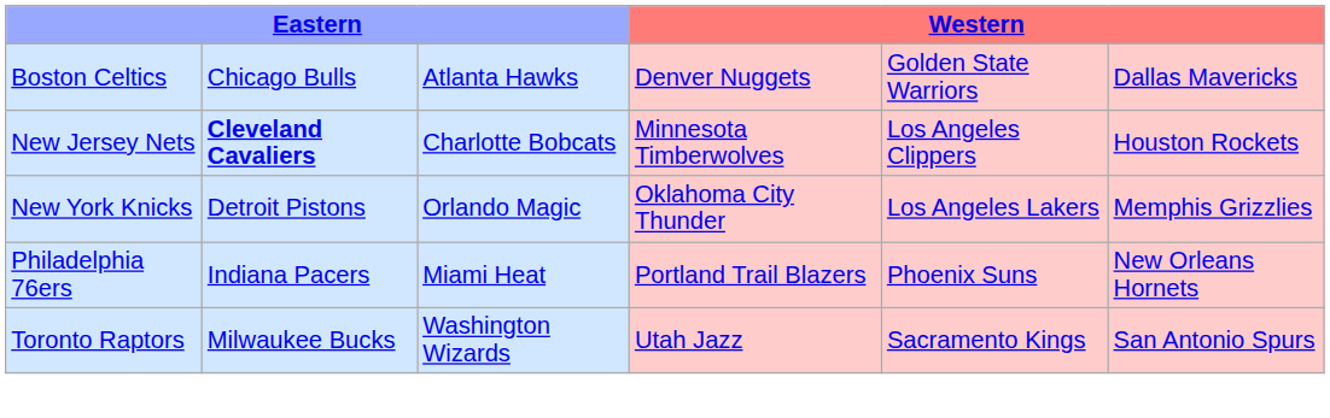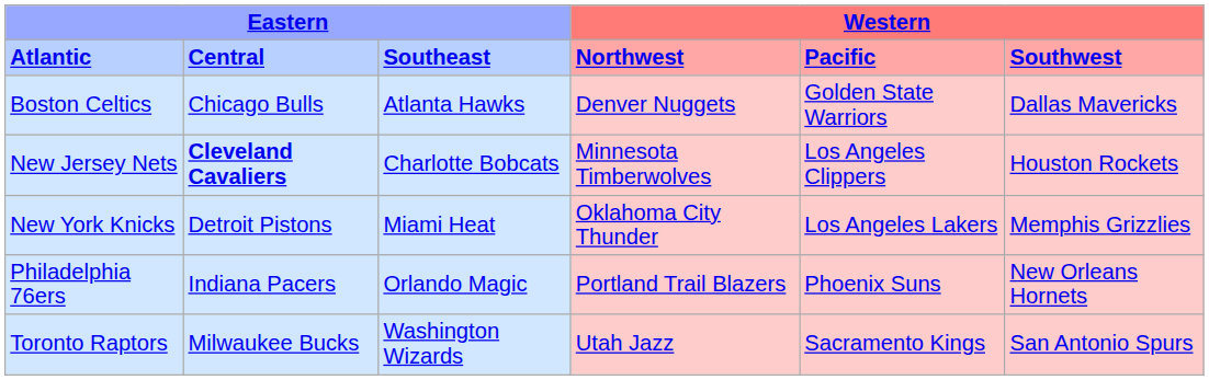 <table class="wikitable">
 <tr>
 <th colspan="3" style="background-color: #99A8FF;"><a href='#'>Eastern</a></th>
 <th colspan="3" style="background-color: #FF7B77;"><a href='#'>Western</a></th>
+</tr>
+<tr>
+<td style="background-color: #B7D0FF;"><strong><a href='#'>Atlantic</a></strong></td>
+<td style="background-color: #B7D0FF;"><strong><a href='#'>Central</a></strong></td>
+<td style="background-color: #B7D0FF;"><strong><a href='#'>Southeast</a></strong></td>
+<td style="background-color: #FFA7A7;"><strong><a href='#'>Northwest</a></strong></td>
+<td style="background-color: #FFA7A7;"><strong><a href='#'>Pacific</a></strong></td>
+<td style="background-color: #FFA7A7;"><strong><a href='#'>Southwest</a></strong></td>
 </tr>
 <tr>
 <td style="background-color: #D0E7FF;"><a href='#'>Boston Celtics</a></td>
 <td style="background-color: #D0E7FF;"><a href='#'>Chicago Bulls</a></td>
 <td style="background-color: #D0E7FF;"><a href='#'>Atlanta Hawks</a></td>
 <td style="background-color: #FFCCCC;"><a href='#'>Denver Nuggets</a></td>
 <td style="background-color: #FFCCCC;"><a href='#'>Golden State Warriors</a></td>
 <td style="background-color: #FFCCCC;"><a href='#'>Dallas Mavericks</a></td>
 </tr>
 <tr>
 <td style="background-color: #D0E7FF;"><a href='#'>New Jersey Nets</a></td>
 <td style="background-color: #D0E7FF;"><strong><a href='#'>Cleveland Cavaliers</a></strong></td>
 <td style="background-color: #D0E7FF;"><a href='#'>Charlotte Bobcats</a></td>
 <td style="background-color: #FFCCCC;"><a href='#'>Minnesota Timberwolves</a></td>
 <td style="background-color: #FFCCCC;"><a href='#'>Los Angeles Clippers</a></td>
 <td style="background-color: #FFCCCC;"><a href='#'>Houston Rockets</a></td>
 </tr>
 <tr>
 <td style="background-color: #D0E7FF;"><a href='#'>New York Knicks</a></td>
 <td style="background-color: #D0E7FF;"><a href='#'>Detroit Pistons</a></td>
-<td style="background-color: #D0E7FF;"><a href='#'>Orlando Magic</a></td>
+<td style="background-color: #D0E7FF;"><a href='#'>Miami Heat</a></td>
 <td style="background-color: #FFCCCC;"><a href='#'>Oklahoma City Thunder</a></td>
 <td style="background-color: #FFCCCC;"><a href='#'>Los Angeles Lakers</a></td>
 <td style="background-color: #FFCCCC;"><a href='#'>Memphis Grizzlies</a></td>
 </tr>
 <tr>
 <td style="background-color: #D0E7FF;"><a href='#'>Philadelphia 76ers</a></td>
 <td style="background-color: #D0E7FF;"><a href='#'>Indiana Pacers</a></td>
-<td style="background-color: #D0E7FF;"><a href='#'>Miami Heat</a></td>
+<td style="background-color: #D0E7FF;"><a href='#'>Orlando Magic</a></td>
 <td style="background-color: #FFCCCC;"><a href='#'>Portland Trail Blazers</a></td>
 <td style="background-color: #FFCCCC;"><a href='#'>Phoenix Suns</a></td>
 <td style="background-color: #FFCCCC;"><a href='#'>New Orleans Hornets</a></td>
 </tr>
 <tr>
 <td style="background-color: #D0E7FF;"><a href='#'>Toronto Raptors</a></td>
 <td style="background-color: #D0E7FF;"><a href='#'>Milwaukee Bucks</a></td>
 <td style="background-color: #D0E7FF;"><a href='#'>Washington Wizards</a></td>
 <td style="background-color: #FFCCCC;"><a href='#'>Utah Jazz</a></td>
 <td style="background-color: #FFCCCC;"><a href='#'>Sacramento Kings</a></td>
 <td style="background-color: #FFCCCC;"><a href='#'>San Antonio Spurs</a></td>
 </tr>
 </table>
